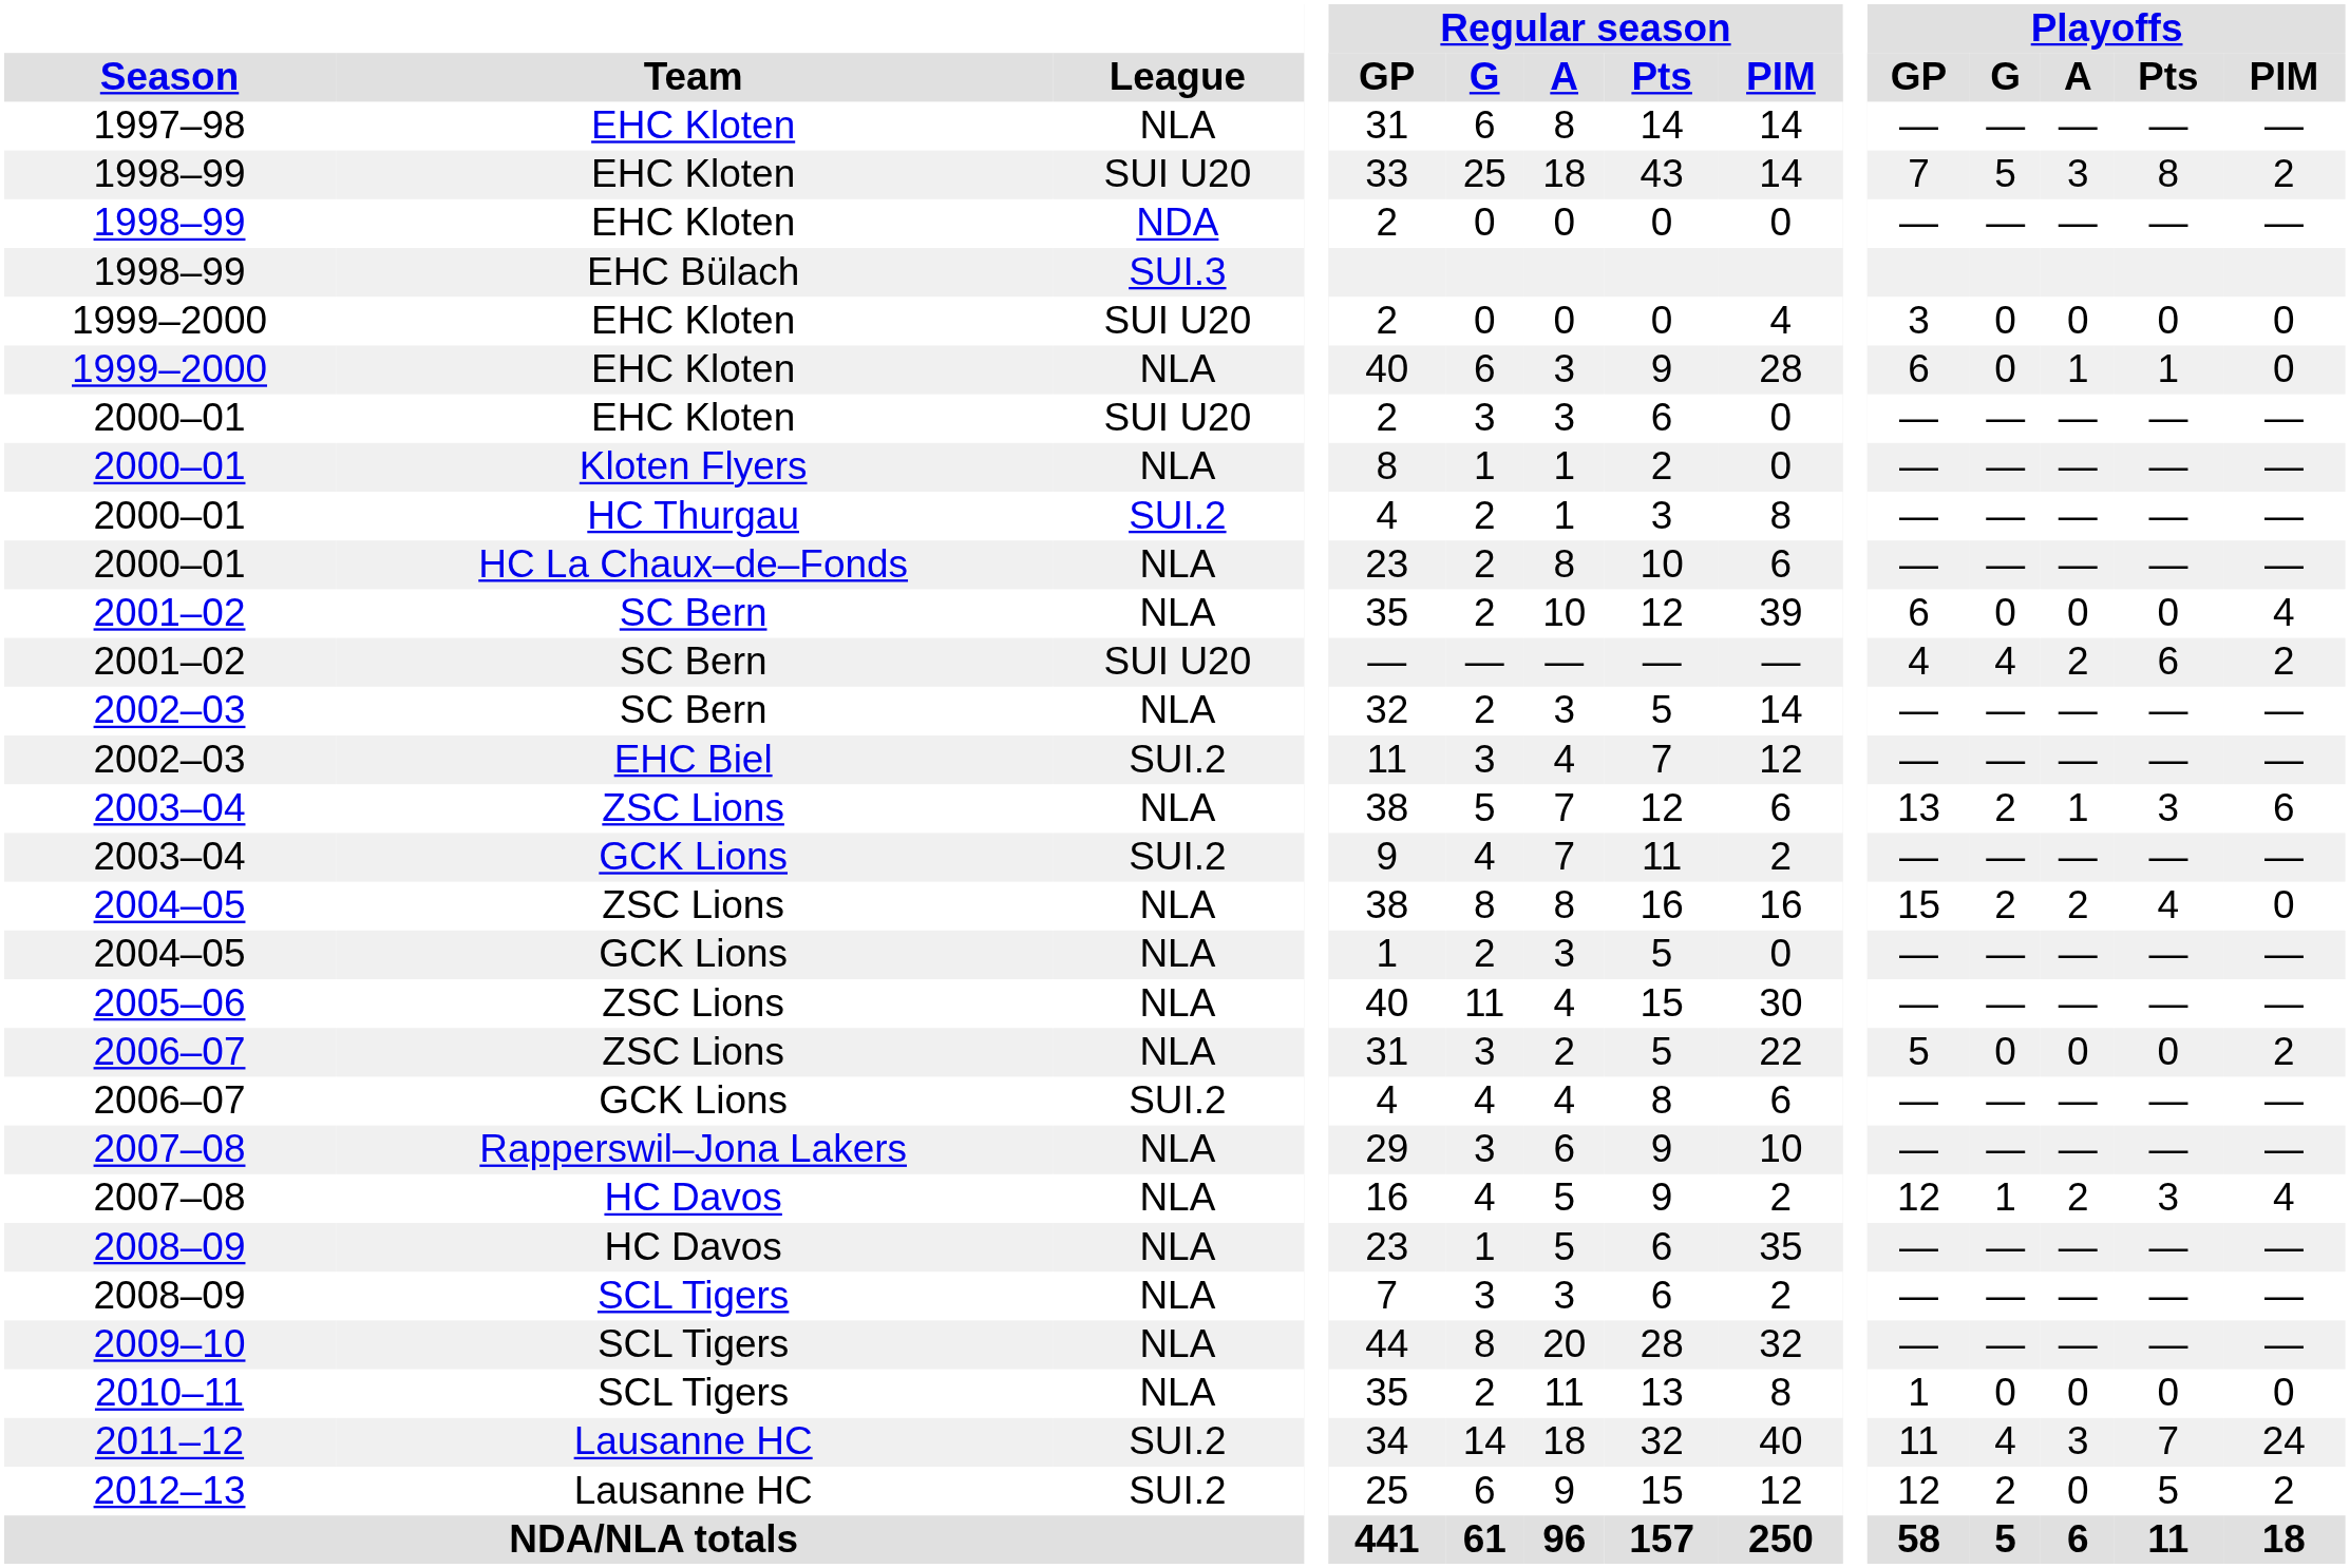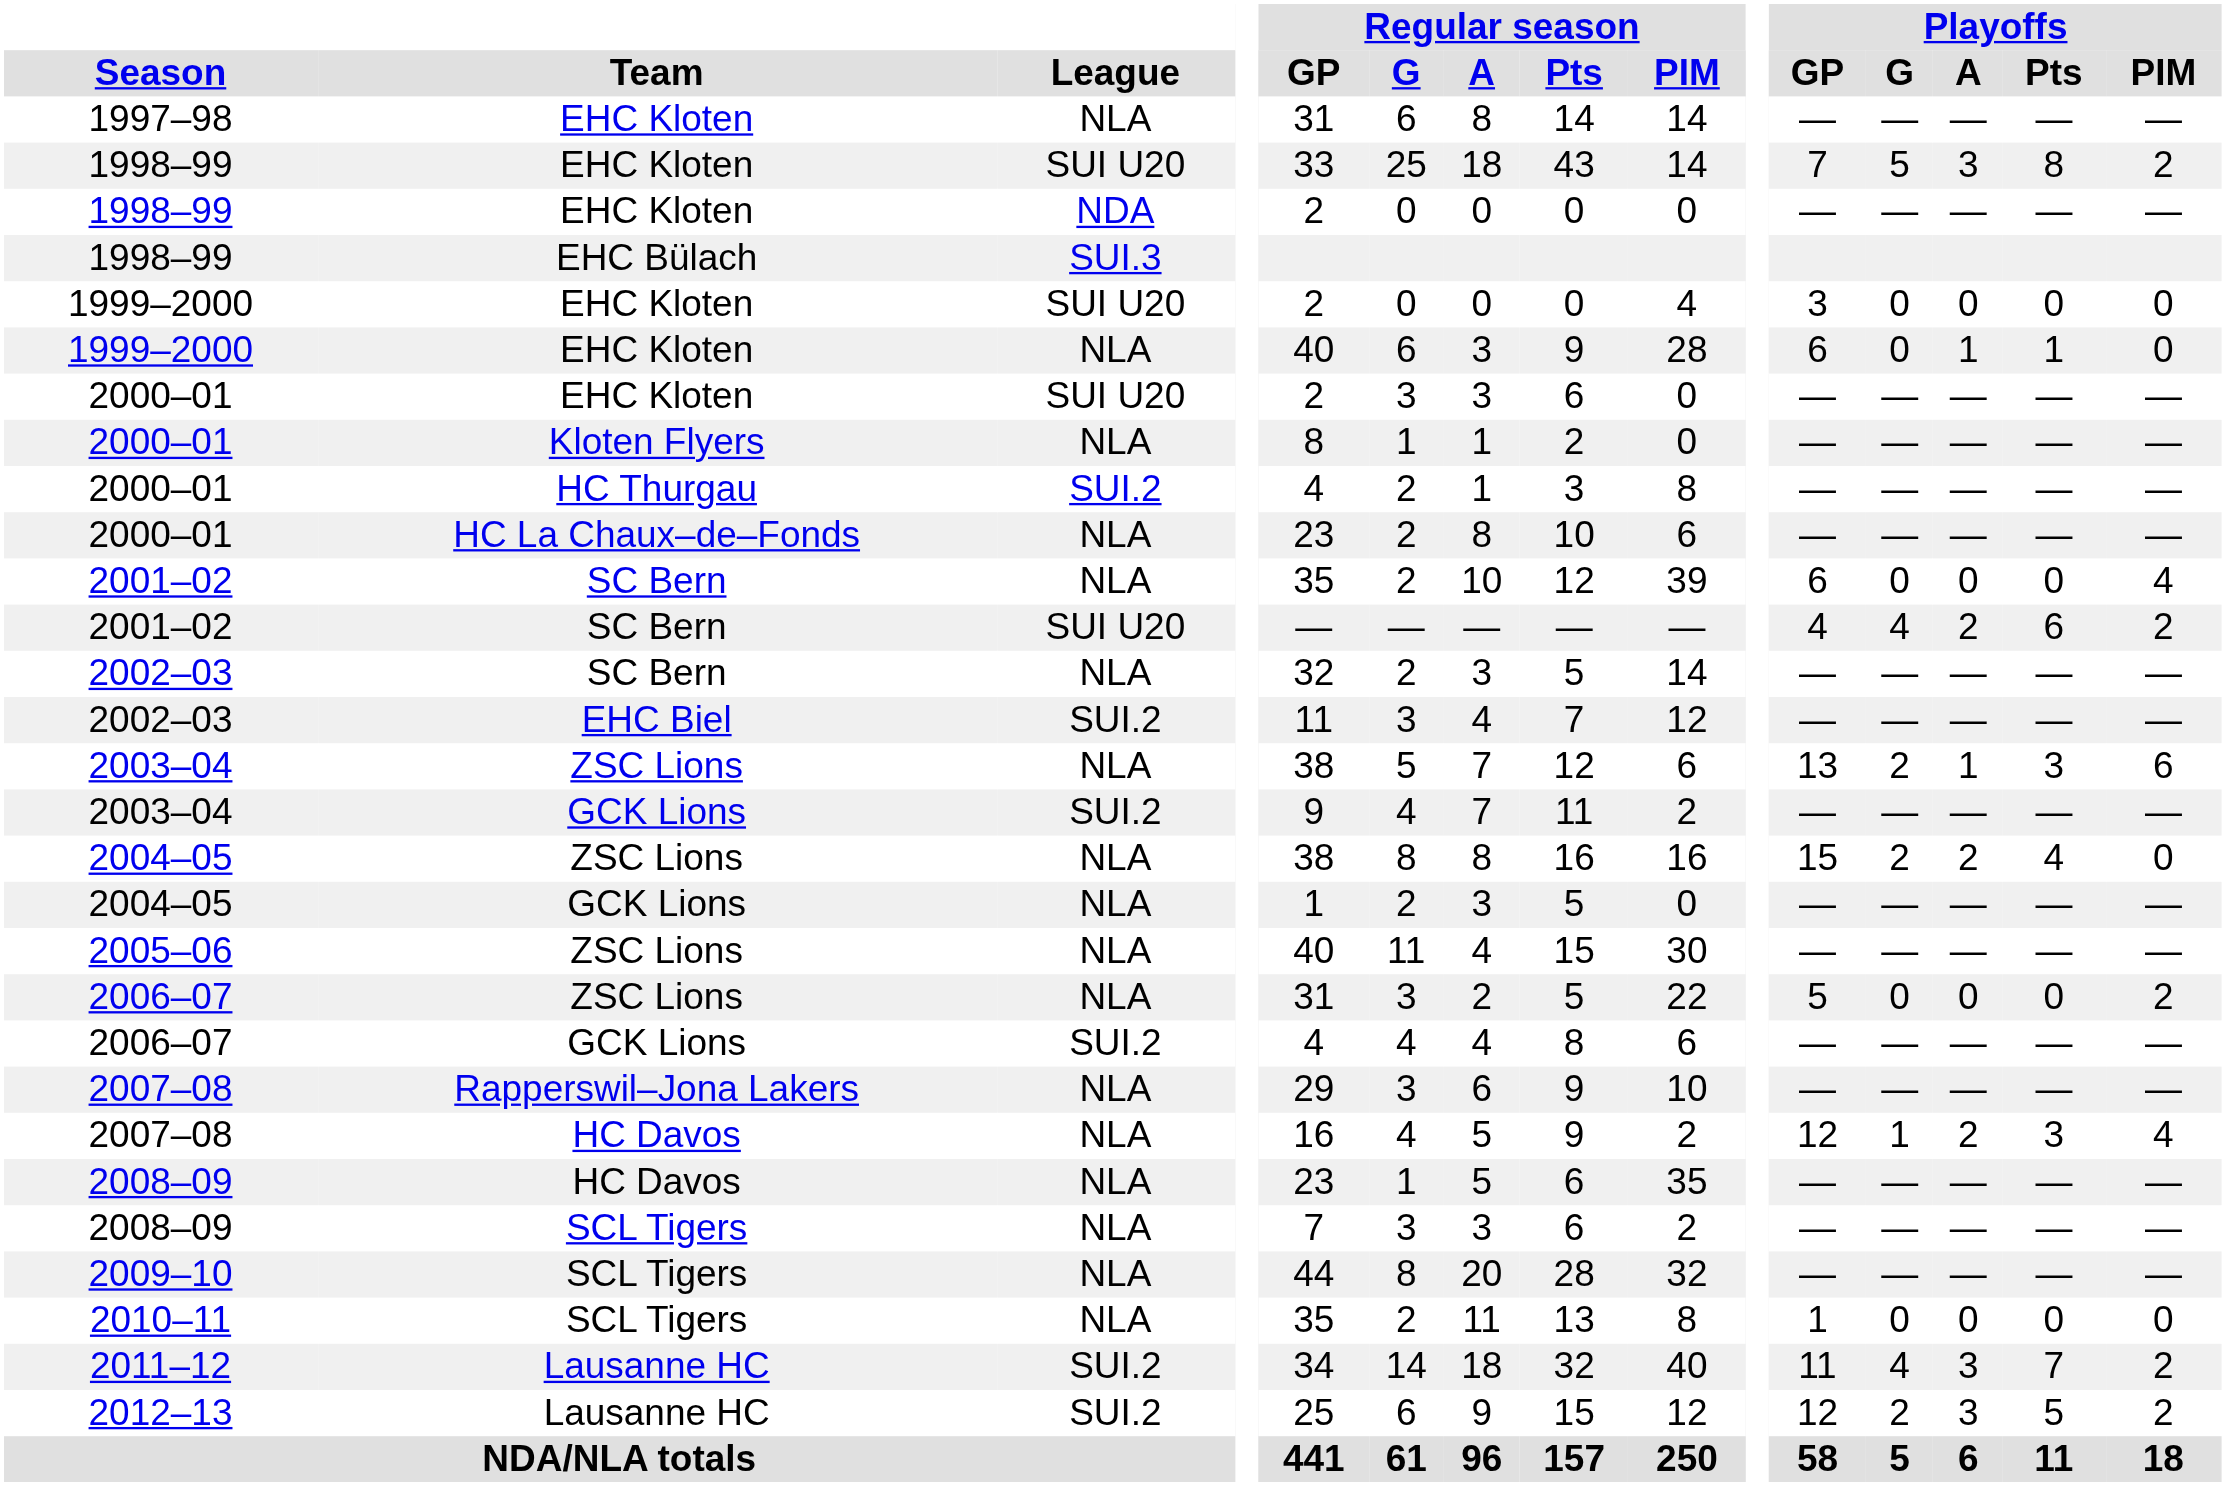 <table border="0" cellpadding="1" cellspacing="0" style="text-align:center; width:60em">
 <tr bgcolor="#e0e0e0">
 <th colspan="3" bgcolor="#ffffff"> </th>
 <th rowspan="99" bgcolor="#ffffff"> </th>
 <th colspan="5"><a href='#'>Regular season</a></th>
 <th rowspan="99" bgcolor="#ffffff"> </th>
 <th colspan="5"><a href='#'>Playoffs</a></th>
 </tr>
 <tr bgcolor="#e0e0e0">
 <th><a href='#'>Season</a></th>
 <th>Team</th>
 <th>League</th>
 <th>GP</th>
 <th><a href='#'>G</a></th>
 <th><a href='#'>A</a></th>
 <th><a href='#'>Pts</a></th>
 <th><a href='#'>PIM</a></th>
 <th>GP</th>
 <th>G</th>
 <th>A</th>
 <th>Pts</th>
 <th>PIM</th>
 </tr>
 <tr>
 <td>1997–98</td>
 <td><a href='#'>EHC Kloten</a></td>
 <td>NLA</td>
 <td>31</td>
 <td>6</td>
 <td>8</td>
 <td>14</td>
 <td>14</td>
 <td>—</td>
 <td>—</td>
 <td>—</td>
 <td>—</td>
 <td>—</td>
 </tr>
 <tr bgcolor="#f0f0f0">
 <td>1998–99</td>
 <td>EHC Kloten</td>
 <td>SUI U20</td>
 <td>33</td>
 <td>25</td>
 <td>18</td>
 <td>43</td>
 <td>14</td>
 <td>7</td>
 <td>5</td>
 <td>3</td>
 <td>8</td>
 <td>2</td>
 </tr>
 <tr>
 <td><a href='#'>1998–99</a></td>
 <td>EHC Kloten</td>
 <td><a href='#'>NDA</a></td>
 <td>2</td>
 <td>0</td>
 <td>0</td>
 <td>0</td>
 <td>0</td>
 <td>—</td>
 <td>—</td>
 <td>—</td>
 <td>—</td>
 <td>—</td>
 </tr>
 <tr bgcolor="#f0f0f0">
 <td>1998–99</td>
 <td>EHC Bülach</td>
 <td><a href='#'>SUI.3</a></td>
 <td></td>
 <td></td>
 <td></td>
 <td></td>
 <td></td>
 <td></td>
 <td></td>
 <td></td>
 <td></td>
 <td></td>
 </tr>
 <tr>
 <td>1999–2000</td>
 <td>EHC Kloten</td>
 <td>SUI U20</td>
 <td>2</td>
 <td>0</td>
 <td>0</td>
 <td>0</td>
 <td>4</td>
 <td>3</td>
 <td>0</td>
 <td>0</td>
 <td>0</td>
 <td>0</td>
 </tr>
 <tr bgcolor="#f0f0f0">
 <td><a href='#'>1999–2000</a></td>
 <td>EHC Kloten</td>
 <td>NLA</td>
 <td>40</td>
 <td>6</td>
 <td>3</td>
 <td>9</td>
 <td>28</td>
 <td>6</td>
 <td>0</td>
 <td>1</td>
 <td>1</td>
 <td>0</td>
 </tr>
 <tr>
 <td>2000–01</td>
 <td>EHC Kloten</td>
 <td>SUI U20</td>
 <td>2</td>
 <td>3</td>
 <td>3</td>
 <td>6</td>
 <td>0</td>
 <td>—</td>
 <td>—</td>
 <td>—</td>
 <td>—</td>
 <td>—</td>
 </tr>
 <tr bgcolor="#f0f0f0">
 <td><a href='#'>2000–01</a></td>
 <td><a href='#'>Kloten Flyers</a></td>
 <td>NLA</td>
 <td>8</td>
 <td>1</td>
 <td>1</td>
 <td>2</td>
 <td>0</td>
 <td>—</td>
 <td>—</td>
 <td>—</td>
 <td>—</td>
 <td>—</td>
 </tr>
 <tr>
 <td>2000–01</td>
 <td><a href='#'>HC Thurgau</a></td>
 <td><a href='#'>SUI.2</a></td>
 <td>4</td>
 <td>2</td>
 <td>1</td>
 <td>3</td>
 <td>8</td>
 <td>—</td>
 <td>—</td>
 <td>—</td>
 <td>—</td>
 <td>—</td>
 </tr>
 <tr bgcolor="#f0f0f0">
 <td>2000–01</td>
 <td><a href='#'>HC La Chaux–de–Fonds</a></td>
 <td>NLA</td>
 <td>23</td>
 <td>2</td>
 <td>8</td>
 <td>10</td>
 <td>6</td>
 <td>—</td>
 <td>—</td>
 <td>—</td>
 <td>—</td>
 <td>—</td>
 </tr>
 <tr>
 <td><a href='#'>2001–02</a></td>
 <td><a href='#'>SC Bern</a></td>
 <td>NLA</td>
 <td>35</td>
 <td>2</td>
 <td>10</td>
 <td>12</td>
 <td>39</td>
 <td>6</td>
 <td>0</td>
 <td>0</td>
 <td>0</td>
 <td>4</td>
 </tr>
 <tr bgcolor="#f0f0f0">
 <td>2001–02</td>
 <td>SC Bern</td>
 <td>SUI U20</td>
 <td>—</td>
 <td>—</td>
 <td>—</td>
 <td>—</td>
 <td>—</td>
 <td>4</td>
 <td>4</td>
 <td>2</td>
 <td>6</td>
 <td>2</td>
 </tr>
 <tr>
 <td><a href='#'>2002–03</a></td>
 <td>SC Bern</td>
 <td>NLA</td>
 <td>32</td>
 <td>2</td>
 <td>3</td>
 <td>5</td>
 <td>14</td>
 <td>—</td>
 <td>—</td>
 <td>—</td>
 <td>—</td>
 <td>—</td>
 </tr>
 <tr bgcolor="#f0f0f0">
 <td>2002–03</td>
 <td><a href='#'>EHC Biel</a></td>
 <td>SUI.2</td>
 <td>11</td>
 <td>3</td>
 <td>4</td>
 <td>7</td>
 <td>12</td>
 <td>—</td>
 <td>—</td>
 <td>—</td>
 <td>—</td>
 <td>—</td>
 </tr>
 <tr>
 <td><a href='#'>2003–04</a></td>
 <td><a href='#'>ZSC Lions</a></td>
 <td>NLA</td>
 <td>38</td>
 <td>5</td>
 <td>7</td>
 <td>12</td>
 <td>6</td>
 <td>13</td>
 <td>2</td>
 <td>1</td>
 <td>3</td>
 <td>6</td>
 </tr>
 <tr bgcolor="#f0f0f0">
 <td>2003–04</td>
 <td><a href='#'>GCK Lions</a></td>
 <td>SUI.2</td>
 <td>9</td>
 <td>4</td>
 <td>7</td>
 <td>11</td>
 <td>2</td>
 <td>—</td>
 <td>—</td>
 <td>—</td>
 <td>—</td>
 <td>—</td>
 </tr>
 <tr>
 <td><a href='#'>2004–05</a></td>
 <td>ZSC Lions</td>
 <td>NLA</td>
 <td>38</td>
 <td>8</td>
 <td>8</td>
 <td>16</td>
 <td>16</td>
 <td>15</td>
 <td>2</td>
 <td>2</td>
 <td>4</td>
 <td>0</td>
 </tr>
 <tr bgcolor="#f0f0f0">
 <td>2004–05</td>
 <td>GCK Lions</td>
 <td>NLA</td>
 <td>1</td>
 <td>2</td>
 <td>3</td>
 <td>5</td>
 <td>0</td>
 <td>—</td>
 <td>—</td>
 <td>—</td>
 <td>—</td>
 <td>—</td>
 </tr>
 <tr>
 <td><a href='#'>2005–06</a></td>
 <td>ZSC Lions</td>
 <td>NLA</td>
 <td>40</td>
 <td>11</td>
 <td>4</td>
 <td>15</td>
 <td>30</td>
 <td>—</td>
 <td>—</td>
 <td>—</td>
 <td>—</td>
 <td>—</td>
 </tr>
 <tr bgcolor="#f0f0f0">
 <td><a href='#'>2006–07</a></td>
 <td>ZSC Lions</td>
 <td>NLA</td>
 <td>31</td>
 <td>3</td>
 <td>2</td>
 <td>5</td>
 <td>22</td>
 <td>5</td>
 <td>0</td>
 <td>0</td>
 <td>0</td>
 <td>2</td>
 </tr>
 <tr>
 <td>2006–07</td>
 <td>GCK Lions</td>
 <td>SUI.2</td>
 <td>4</td>
 <td>4</td>
 <td>4</td>
 <td>8</td>
 <td>6</td>
 <td>—</td>
 <td>—</td>
 <td>—</td>
 <td>—</td>
 <td>—</td>
 </tr>
 <tr bgcolor="#f0f0f0">
 <td><a href='#'>2007–08</a></td>
 <td><a href='#'>Rapperswil–Jona Lakers</a></td>
 <td>NLA</td>
 <td>29</td>
 <td>3</td>
 <td>6</td>
 <td>9</td>
 <td>10</td>
 <td>—</td>
 <td>—</td>
 <td>—</td>
 <td>—</td>
 <td>—</td>
 </tr>
 <tr>
 <td>2007–08</td>
 <td><a href='#'>HC Davos</a></td>
 <td>NLA</td>
 <td>16</td>
 <td>4</td>
 <td>5</td>
 <td>9</td>
 <td>2</td>
 <td>12</td>
 <td>1</td>
 <td>2</td>
 <td>3</td>
 <td>4</td>
 </tr>
 <tr bgcolor="#f0f0f0">
 <td><a href='#'>2008–09</a></td>
 <td>HC Davos</td>
 <td>NLA</td>
 <td>23</td>
 <td>1</td>
 <td>5</td>
 <td>6</td>
 <td>35</td>
 <td>—</td>
 <td>—</td>
 <td>—</td>
 <td>—</td>
 <td>—</td>
 </tr>
 <tr>
 <td>2008–09</td>
 <td><a href='#'>SCL Tigers</a></td>
 <td>NLA</td>
 <td>7</td>
 <td>3</td>
 <td>3</td>
 <td>6</td>
 <td>2</td>
 <td>—</td>
 <td>—</td>
 <td>—</td>
 <td>—</td>
 <td>—</td>
 </tr>
 <tr bgcolor="#f0f0f0">
 <td><a href='#'>2009–10</a></td>
 <td>SCL Tigers</td>
 <td>NLA</td>
 <td>44</td>
 <td>8</td>
 <td>20</td>
 <td>28</td>
 <td>32</td>
 <td>—</td>
 <td>—</td>
 <td>—</td>
 <td>—</td>
 <td>—</td>
 </tr>
 <tr>
 <td><a href='#'>2010–11</a></td>
 <td>SCL Tigers</td>
 <td>NLA</td>
 <td>35</td>
 <td>2</td>
 <td>11</td>
 <td>13</td>
 <td>8</td>
 <td>1</td>
 <td>0</td>
 <td>0</td>
 <td>0</td>
 <td>0</td>
 </tr>
 <tr bgcolor="#f0f0f0">
 <td><a href='#'>2011–12</a></td>
 <td><a href='#'>Lausanne HC</a></td>
 <td>SUI.2</td>
 <td>34</td>
 <td>14</td>
 <td>18</td>
 <td>32</td>
 <td>40</td>
 <td>11</td>
 <td>4</td>
 <td>3</td>
 <td>7</td>
-<td>24</td>
+<td>2</td>
 </tr>
 <tr>
 <td><a href='#'>2012–13</a></td>
 <td>Lausanne HC</td>
 <td>SUI.2</td>
 <td>25</td>
 <td>6</td>
 <td>9</td>
 <td>15</td>
 <td>12</td>
 <td>12</td>
 <td>2</td>
-<td>0</td>
+<td>3</td>
 <td>5</td>
 <td>2</td>
 </tr>
 <tr bgcolor="#e0e0e0">
 <th colspan="3">NDA/NLA totals</th>
 <th>441</th>
 <th>61</th>
 <th>96</th>
 <th>157</th>
 <th>250</th>
 <th>58</th>
 <th>5</th>
 <th>6</th>
 <th>11</th>
 <th>18</th>
 </tr>
 </table>
